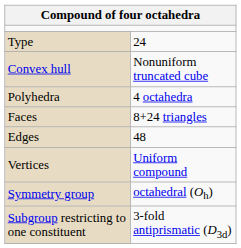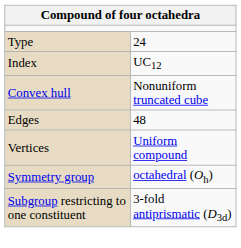 <table class="wikitable" style="float:right; margin-left:8px; width:290px">
 <tr>
 <th bgcolor=#e7dcc3 colspan=2>Compound of four octahedra</th>
 </tr>
 <tr>
 <td align=center colspan=2></td>
 </tr>
 <tr>
 <td bgcolor=#e7dcc3>Type</td>
 <td>24</td>
 </tr>
 <tr>
+<td bgcolor=#e7dcc3>Index</td>
+<td>UC<sub>12</sub></td>
+</tr>
+<tr>
 <td bgcolor=#e7dcc3><a href='#'>Convex hull</a></td>
 <td>Nonuniform <a href='#'>truncated cube</a></td>
-</tr>
-<tr>
-<td bgcolor=#e7dcc3>Polyhedra</td>
-<td>4 <a href='#'>octahedra</a></td>
-</tr>
-<tr>
-<td bgcolor=#e7dcc3>Faces</td>
-<td>8+24 <a href='#'>triangles</a></td>
 </tr>
 <tr>
 <td bgcolor=#e7dcc3>Edges</td>
 <td>48</td>
 </tr>
 <tr>
 <td bgcolor=#e7dcc3>Vertices</td>
 <td><a href='#'>Uniform compound</a></td>
 </tr>
 <tr>
 <td bgcolor=#e7dcc3><a href='#'>Symmetry group</a></td>
 <td><a href='#'>octahedral</a> (<em>O</em><sub>h</sub>)</td>
 </tr>
 <tr>
 <td bgcolor=#e7dcc3><a href='#'>Subgroup</a> restricting to one constituent</td>
 <td>3-fold <a href='#'>antiprismatic</a> (<em>D</em><sub>3d</sub>)</td>
 </tr>
 </table>
